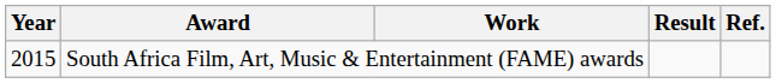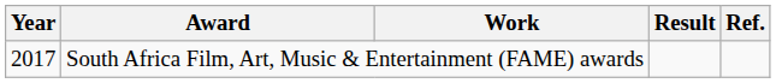 <table class= "wikitable">
 <tr>
 <th>Year</th>
 <th>Award</th>
 <th>Work</th>
 <th>Result</th>
 <th>Ref.</th>
 </tr>
 <tr>
-<td>2015</td>
+<td>2017</td>
 <td colspan="2">South Africa Film, Art, Music & Entertainment (FAME) awards</td>
 <td></td>
 </tr>
 </table>
